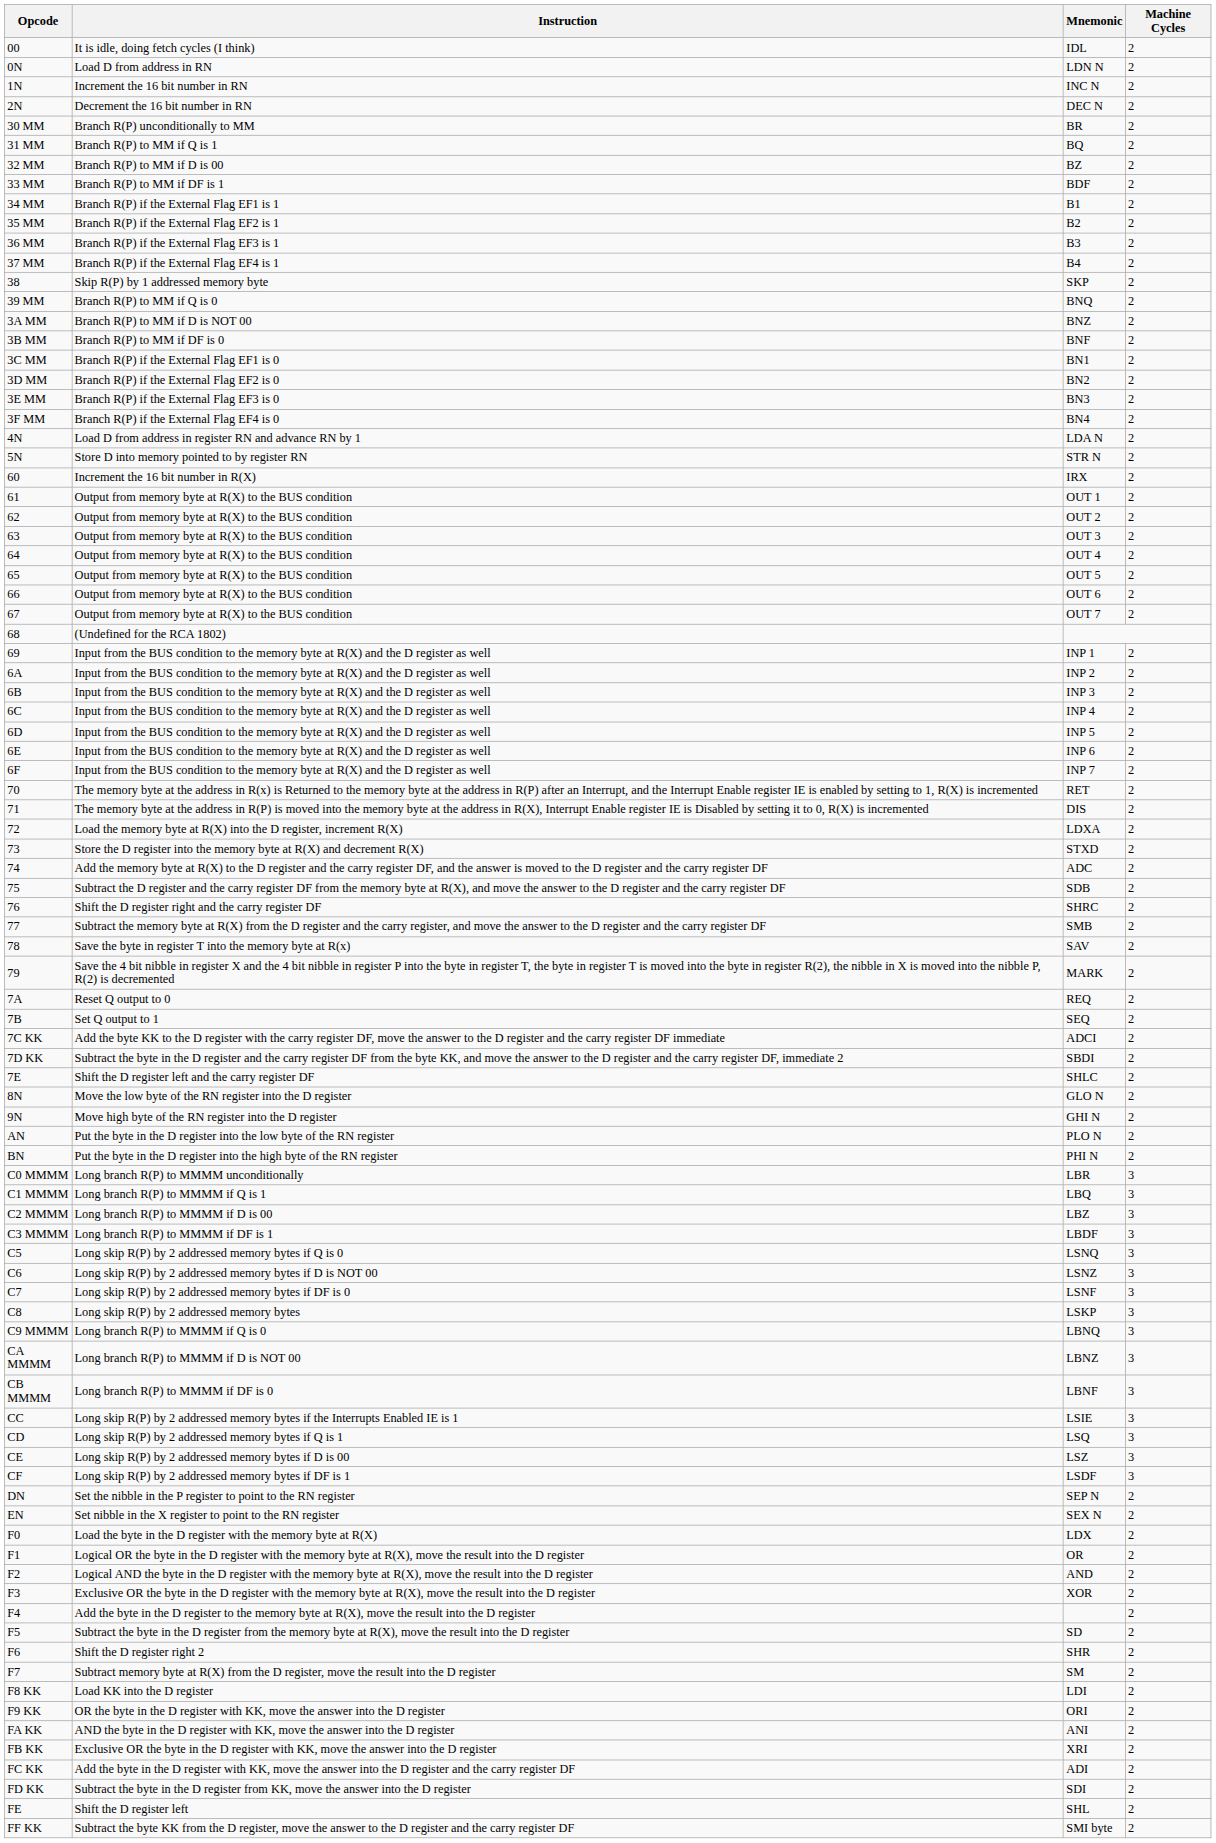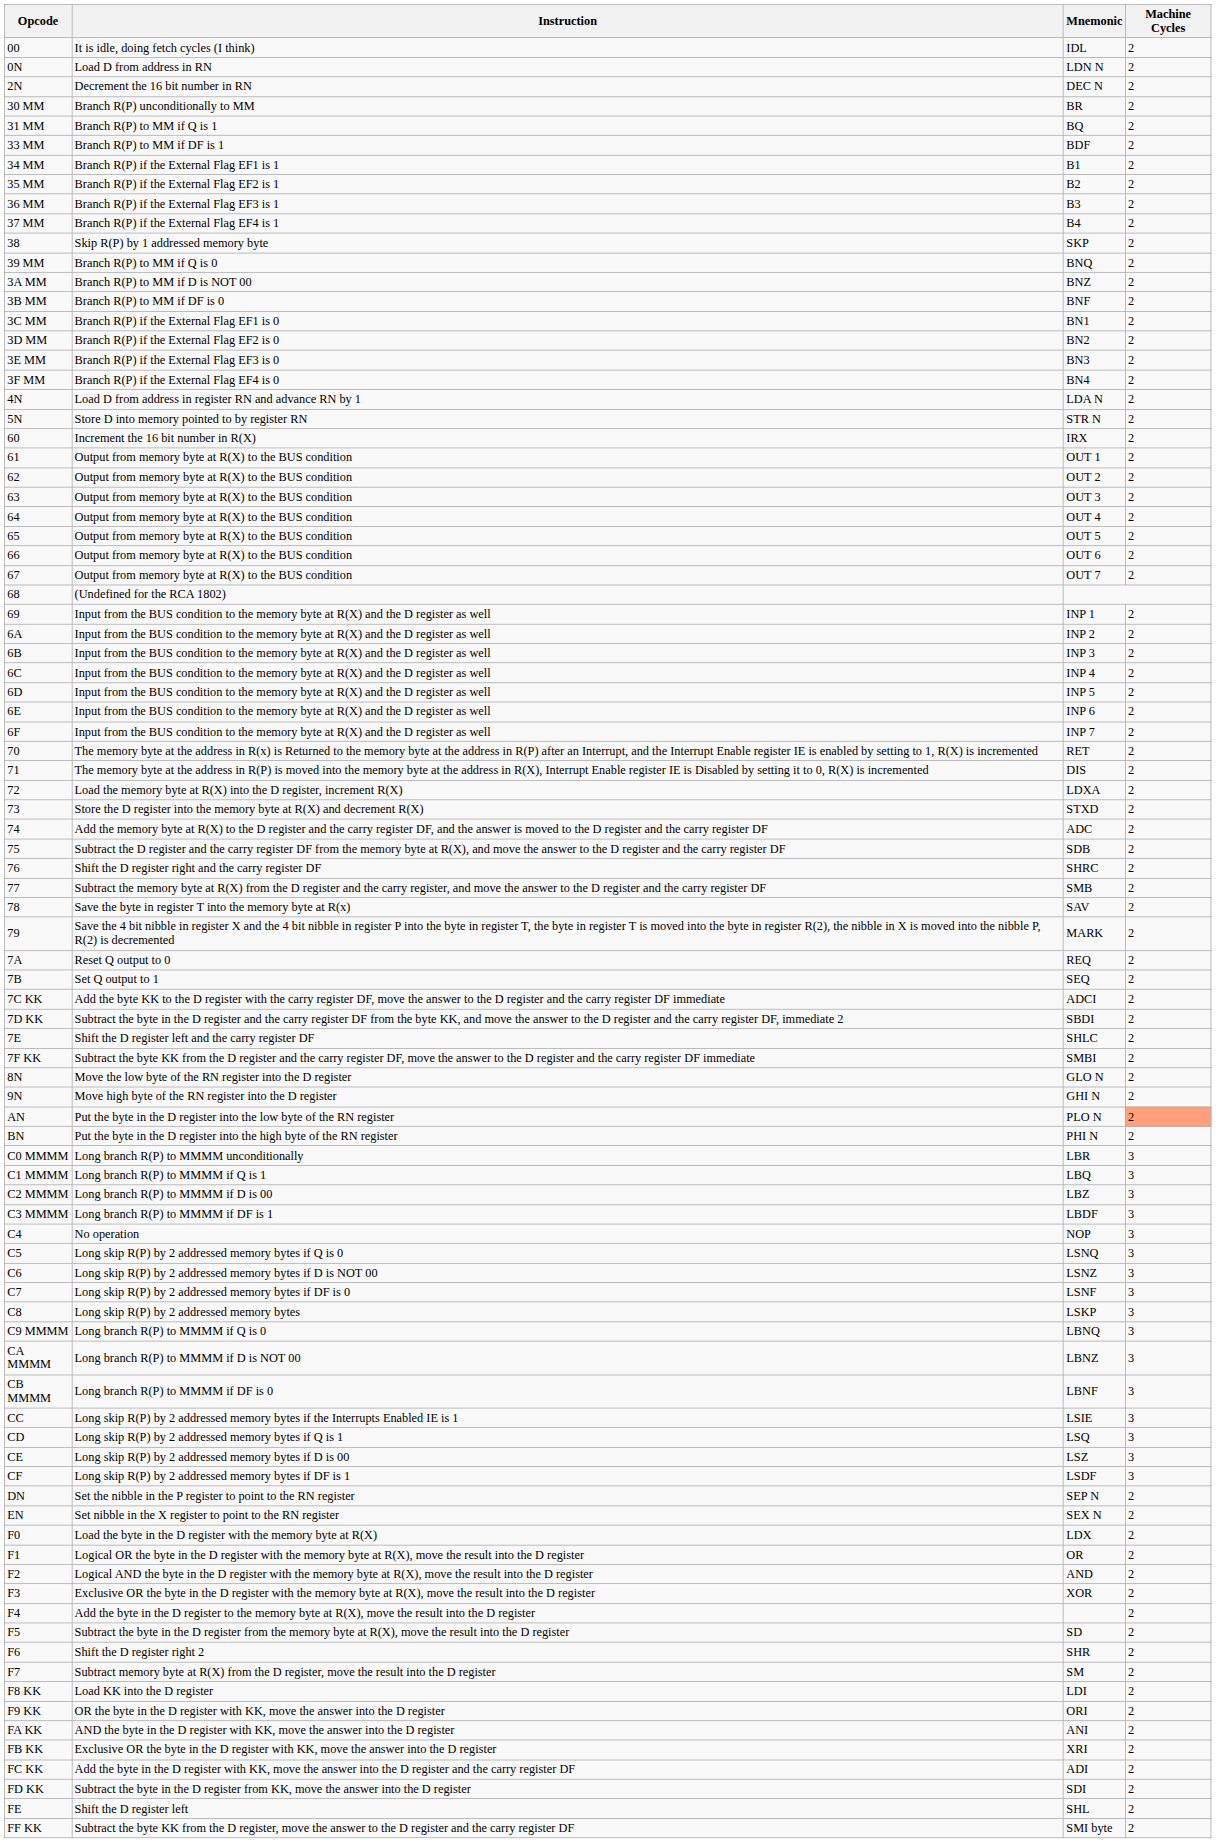 <table class="wikitable">
 <tr>
 <th>Opcode</th>
 <th>Instruction</th>
 <th>Mnemonic</th>
 <th>Machine Cycles</th>
 </tr>
 <tr>
 <td>00</td>
 <td>It is idle, doing fetch cycles (I think)</td>
 <td>IDL</td>
 <td>2</td>
 </tr>
 <tr>
 <td>0N</td>
 <td>Load D from address in RN</td>
 <td>LDN N</td>
 <td>2</td>
 </tr>
 <tr>
-<td>1N</td>
-<td>Increment the 16 bit number in RN</td>
-<td>INC N</td>
-<td>2</td>
-</tr>
-<tr>
 <td>2N</td>
 <td>Decrement the 16 bit number in RN</td>
 <td>DEC N</td>
 <td>2</td>
 </tr>
 <tr>
 <td>30 MM</td>
 <td>Branch R(P) unconditionally to MM</td>
 <td>BR</td>
 <td>2</td>
 </tr>
 <tr>
 <td>31 MM</td>
 <td>Branch R(P) to MM if Q is 1</td>
 <td>BQ</td>
-<td>2</td>
-</tr>
-<tr>
-<td>32 MM</td>
-<td>Branch R(P) to MM if D is 00</td>
-<td>BZ</td>
 <td>2</td>
 </tr>
 <tr>
 <td>33 MM</td>
 <td>Branch R(P) to MM if DF is 1</td>
 <td>BDF</td>
 <td>2</td>
 </tr>
 <tr>
 <td>34 MM</td>
 <td>Branch R(P) if the External Flag EF1 is 1</td>
 <td>B1</td>
 <td>2</td>
 </tr>
 <tr>
 <td>35 MM</td>
 <td>Branch R(P)  if the External Flag  EF2 is 1</td>
 <td>B2</td>
 <td>2</td>
 </tr>
 <tr>
 <td>36 MM</td>
 <td>Branch R(P) if the External Flag  EF3 is 1</td>
 <td>B3</td>
 <td>2</td>
 </tr>
 <tr>
 <td>37 MM</td>
 <td>Branch R(P) if the External Flag EF4 is 1</td>
 <td>B4</td>
 <td>2</td>
 </tr>
 <tr>
 <td>38</td>
 <td>Skip R(P) by 1 addressed memory byte</td>
 <td>SKP</td>
 <td>2</td>
 </tr>
 <tr>
 <td>39 MM</td>
 <td>Branch R(P) to MM if Q is 0</td>
 <td>BNQ</td>
 <td>2</td>
 </tr>
 <tr>
 <td>3A MM</td>
 <td>Branch R(P) to MM if D is NOT 00</td>
 <td>BNZ</td>
 <td>2</td>
 </tr>
 <tr>
 <td>3B MM</td>
 <td>Branch R(P) to MM if DF is 0</td>
 <td>BNF</td>
 <td>2</td>
 </tr>
 <tr>
 <td>3C MM</td>
 <td>Branch R(P) if the External Flag EF1 is  0</td>
 <td>BN1</td>
 <td>2</td>
 </tr>
 <tr>
 <td>3D MM</td>
 <td>Branch R(P) if the External Flag EF2 is  0</td>
 <td>BN2</td>
 <td>2</td>
 </tr>
 <tr>
 <td>3E MM</td>
 <td>Branch R(P) if the External Flag EF3 is  0</td>
 <td>BN3</td>
 <td>2</td>
 </tr>
 <tr>
 <td>3F MM</td>
 <td>Branch R(P) if the External Flag EF4 is  0</td>
 <td>BN4</td>
 <td>2</td>
 </tr>
 <tr>
 <td>4N</td>
 <td>Load D from address in register RN and advance RN by 1</td>
 <td>LDA N</td>
 <td>2</td>
 </tr>
 <tr>
 <td>5N</td>
 <td>Store D into memory pointed to by register RN</td>
 <td>STR N</td>
 <td>2</td>
 </tr>
 <tr>
 <td>60</td>
 <td>Increment the 16 bit number in R(X)</td>
 <td>IRX</td>
 <td>2</td>
 </tr>
 <tr>
 <td>61</td>
 <td>Output from memory byte at R(X) to the BUS condition</td>
 <td>OUT 1</td>
 <td>2</td>
 </tr>
 <tr>
 <td>62</td>
 <td>Output from memory byte at R(X) to the BUS condition</td>
 <td>OUT 2</td>
 <td>2</td>
 </tr>
 <tr>
 <td>63</td>
 <td>Output from memory byte at R(X) to the BUS condition</td>
 <td>OUT 3</td>
 <td>2</td>
 </tr>
 <tr>
 <td>64</td>
 <td>Output from memory byte at R(X) to the BUS condition</td>
 <td>OUT 4</td>
 <td>2</td>
 </tr>
 <tr>
 <td>65</td>
 <td>Output from memory byte at R(X) to the BUS condition</td>
 <td>OUT 5</td>
 <td>2</td>
 </tr>
 <tr>
 <td>66</td>
 <td>Output from memory byte at R(X) to the BUS condition</td>
 <td>OUT 6</td>
 <td>2</td>
 </tr>
 <tr>
 <td>67</td>
 <td>Output from memory byte at R(X) to the BUS condition</td>
 <td>OUT 7</td>
 <td>2</td>
 </tr>
 <tr>
 <td>68</td>
 <td>(Undefined for the RCA 1802)</td>
 </tr>
 <tr>
 <td>69</td>
 <td>Input from the BUS condition to the memory byte at R(X) and the D register as well</td>
 <td>INP 1</td>
 <td>2</td>
 </tr>
 <tr>
 <td>6A</td>
 <td>Input from the BUS condition to the memory byte at R(X) and the D register as well</td>
 <td>INP 2</td>
 <td>2</td>
 </tr>
 <tr>
 <td>6B</td>
 <td>Input from the BUS condition to the memory byte at R(X) and the D register as well</td>
 <td>INP 3</td>
 <td>2</td>
 </tr>
 <tr>
 <td>6C</td>
 <td>Input from the BUS condition to the memory byte at R(X) and the D register as well</td>
 <td>INP 4</td>
 <td>2</td>
 </tr>
 <tr>
 <td>6D</td>
 <td>Input from the BUS condition to the memory byte at R(X) and the D register as well</td>
 <td>INP 5</td>
 <td>2</td>
 </tr>
 <tr>
 <td>6E</td>
 <td>Input from the BUS condition to the memory byte at R(X) and the D register as well</td>
 <td>INP 6</td>
 <td>2</td>
 </tr>
 <tr>
 <td>6F</td>
 <td>Input from the BUS condition to the memory byte at R(X) and the D register as well</td>
 <td>INP 7</td>
 <td>2</td>
 </tr>
 <tr>
 <td>70</td>
 <td>The memory byte at the address in R(x) is Returned to the memory byte at the address in R(P) after an Interrupt, and the Interrupt Enable register IE is enabled by setting to 1, R(X) is incremented</td>
 <td>RET</td>
 <td>2</td>
 </tr>
 <tr>
 <td>71</td>
 <td>The memory byte at the address in R(P) is moved into the memory byte at the address in R(X), Interrupt Enable register IE is Disabled by setting it to 0, R(X) is incremented</td>
 <td>DIS</td>
 <td>2</td>
 </tr>
 <tr>
 <td>72</td>
 <td>Load the memory byte at R(X) into the D register, increment R(X)</td>
 <td>LDXA</td>
 <td>2</td>
 </tr>
 <tr>
 <td>73</td>
 <td>Store the D register into the memory byte at R(X) and decrement R(X)</td>
 <td>STXD</td>
 <td>2</td>
 </tr>
 <tr>
 <td>74</td>
 <td>Add the memory byte at R(X) to the D register and the carry register DF, and the answer is moved to the D register and the carry register DF</td>
 <td>ADC</td>
 <td>2</td>
 </tr>
 <tr>
 <td>75</td>
 <td>Subtract the D register and the carry register DF from the memory byte at R(X), and move the answer to the D register and the carry register DF</td>
 <td>SDB</td>
 <td>2</td>
 </tr>
 <tr>
 <td>76</td>
 <td>Shift the D register right and the carry register DF</td>
 <td>SHRC</td>
 <td>2</td>
 </tr>
 <tr>
 <td>77</td>
 <td>Subtract the memory byte at R(X) from the D register and the carry register, and move the answer to the D register and the carry register DF</td>
 <td>SMB</td>
 <td>2</td>
 </tr>
 <tr>
 <td>78</td>
 <td>Save the byte in register T into the memory byte at R(x)</td>
 <td>SAV</td>
 <td>2</td>
 </tr>
 <tr>
 <td>79</td>
 <td>Save the 4 bit nibble in register X and the 4 bit nibble in register P into the byte in register T, the byte in register T is moved into the byte in register R(2), the nibble in X is moved into the nibble P, R(2) is decremented</td>
 <td>MARK</td>
 <td>2</td>
 </tr>
 <tr>
 <td>7A</td>
 <td>Reset Q output to 0</td>
 <td>REQ</td>
 <td>2</td>
 </tr>
 <tr>
 <td>7B</td>
 <td>Set Q output to 1</td>
 <td>SEQ</td>
 <td>2</td>
 </tr>
 <tr>
 <td>7C KK</td>
 <td>Add the byte KK to the D register with the carry register DF, move the answer to the D register and the carry register DF immediate</td>
 <td>ADCI</td>
 <td>2</td>
 </tr>
 <tr>
 <td>7D KK</td>
 <td>Subtract the byte in the D register and the carry register DF from the byte KK, and move the answer to the D register and the carry register DF, immediate 2</td>
 <td>SBDI</td>
 <td>2</td>
 </tr>
 <tr>
 <td>7E</td>
 <td>Shift the D register left and the carry register DF</td>
 <td>SHLC</td>
 <td>2</td>
 </tr>
 <tr>
+<td>7F KK</td>
+<td>Subtract the byte KK from the D register and the carry register DF, move the answer to the D register and the carry register DF immediate</td>
+<td>SMBI</td>
+<td>2</td>
+</tr>
+<tr>
 <td>8N</td>
 <td>Move the low byte of the RN register into the D register</td>
 <td>GLO N</td>
 <td>2</td>
 </tr>
 <tr>
 <td>9N</td>
 <td>Move high byte of the RN register into the D register</td>
 <td>GHI N</td>
 <td>2</td>
 </tr>
 <tr>
 <td>AN</td>
 <td>Put the byte in the D register into the low byte of the RN register</td>
 <td>PLO N</td>
-<td>2</td>
+<td style="background: lightsalmon;">2</td>
 </tr>
 <tr>
 <td>BN</td>
 <td>Put the byte in the D register into the high byte of the RN register</td>
 <td>PHI N</td>
 <td>2</td>
 </tr>
 <tr>
 <td>C0 MMMM</td>
 <td>Long branch R(P) to MMMM unconditionally</td>
 <td>LBR</td>
 <td>3</td>
 </tr>
 <tr>
 <td>C1 MMMM</td>
 <td>Long branch R(P) to MMMM if Q is 1</td>
 <td>LBQ</td>
 <td>3</td>
 </tr>
 <tr>
 <td>C2 MMMM</td>
 <td>Long branch R(P) to MMMM if D is 00</td>
 <td>LBZ</td>
 <td>3</td>
 </tr>
 <tr>
 <td>C3 MMMM</td>
 <td>Long branch R(P) to MMMM if DF is 1</td>
 <td>LBDF</td>
+<td>3</td>
+</tr>
+<tr>
+<td>C4</td>
+<td>No operation</td>
+<td>NOP</td>
 <td>3</td>
 </tr>
 <tr>
 <td>C5</td>
 <td>Long skip R(P) by 2 addressed memory bytes if Q is 0</td>
 <td>LSNQ</td>
 <td>3</td>
 </tr>
 <tr>
 <td>C6</td>
 <td>Long skip R(P) by 2 addressed memory bytes if  D is NOT 00</td>
 <td>LSNZ</td>
 <td>3</td>
 </tr>
 <tr>
 <td>C7</td>
 <td>Long skip R(P) by 2 addressed memory bytes if  DF is 0</td>
 <td>LSNF</td>
 <td>3</td>
 </tr>
 <tr>
 <td>C8</td>
 <td>Long skip R(P) by 2 addressed memory bytes</td>
 <td>LSKP</td>
 <td>3</td>
 </tr>
 <tr>
 <td>C9 MMMM</td>
 <td>Long branch R(P) to MMMM if Q is 0</td>
 <td>LBNQ</td>
 <td>3</td>
 </tr>
 <tr>
 <td>CA MMMM</td>
 <td>Long branch R(P) to MMMM if D is NOT 00</td>
 <td>LBNZ</td>
 <td>3</td>
 </tr>
 <tr>
 <td>CB MMMM</td>
 <td>Long branch R(P) to MMMM if DF is 0</td>
 <td>LBNF</td>
 <td>3</td>
 </tr>
 <tr>
 <td>CC</td>
 <td>Long skip R(P) by 2 addressed memory bytes if the Interrupts Enabled IE is 1</td>
 <td>LSIE</td>
 <td>3</td>
 </tr>
 <tr>
 <td>CD</td>
 <td>Long skip R(P) by 2 addressed memory bytes if Q is 1</td>
 <td>LSQ</td>
 <td>3</td>
 </tr>
 <tr>
 <td>CE</td>
 <td>Long skip R(P) by 2 addressed memory bytes if D is 00</td>
 <td>LSZ</td>
 <td>3</td>
 </tr>
 <tr>
 <td>CF</td>
 <td>Long skip R(P) by 2 addressed memory bytes if DF is 1</td>
 <td>LSDF</td>
 <td>3</td>
 </tr>
 <tr>
 <td>DN</td>
 <td>Set the nibble in the P register to point to the RN register</td>
 <td>SEP N</td>
 <td>2</td>
 </tr>
 <tr>
 <td>EN</td>
 <td>Set nibble in the X register to point to the RN register</td>
 <td>SEX N</td>
 <td>2</td>
 </tr>
 <tr>
 <td>F0</td>
 <td>Load the byte in the D register with the memory byte at R(X)</td>
 <td>LDX</td>
 <td>2</td>
 </tr>
 <tr>
 <td>F1</td>
 <td>Logical OR the byte in the D register with the memory byte at R(X), move the result into the D register</td>
 <td>OR</td>
 <td>2</td>
 </tr>
 <tr>
 <td>F2</td>
 <td>Logical AND the byte in the D register with the memory byte at R(X), move the result into the D register</td>
 <td>AND</td>
 <td>2</td>
 </tr>
 <tr>
 <td>F3</td>
 <td>Exclusive OR the byte in the D register with the memory byte at R(X), move the result into the D register</td>
 <td>XOR</td>
 <td>2</td>
 </tr>
 <tr>
 <td>F4</td>
 <td>Add the byte in the D register to the memory byte at R(X), move the result into the D register</td>
 <td></td>
 <td>2</td>
 </tr>
 <tr>
 <td>F5</td>
 <td>Subtract the byte in the D register from the memory byte at R(X), move the result into the D register</td>
 <td>SD</td>
 <td>2</td>
 </tr>
 <tr>
 <td>F6</td>
 <td>Shift the D register right 2</td>
 <td>SHR</td>
 <td>2</td>
 </tr>
 <tr>
 <td>F7</td>
 <td>Subtract memory byte at R(X) from the D register, move the result into the D register</td>
 <td>SM</td>
 <td>2</td>
 </tr>
 <tr>
 <td>F8 KK</td>
 <td>Load KK into the D register</td>
 <td>LDI</td>
 <td>2</td>
 </tr>
 <tr>
 <td>F9 KK</td>
 <td>OR the byte in the D register with KK, move the answer into the D register</td>
 <td>ORI</td>
 <td>2</td>
 </tr>
 <tr>
 <td>FA KK</td>
 <td>AND the byte in the D register with KK, move the answer into the D register</td>
 <td>ANI</td>
 <td>2</td>
 </tr>
 <tr>
 <td>FB KK</td>
 <td>Exclusive OR the byte in the D register with KK, move the answer into the D register</td>
 <td>XRI</td>
 <td>2</td>
 </tr>
 <tr>
 <td>FC KK</td>
 <td>Add the byte in the D register with KK, move the answer into the D register and the carry register DF</td>
 <td>ADI</td>
 <td>2</td>
 </tr>
 <tr>
 <td>FD KK</td>
 <td>Subtract the byte in the D register from KK, move the answer into the D register</td>
 <td>SDI</td>
 <td>2</td>
 </tr>
 <tr>
 <td>FE</td>
 <td>Shift the D register left</td>
 <td>SHL</td>
 <td>2</td>
 </tr>
 <tr>
 <td>FF KK</td>
 <td>Subtract the byte KK from the D register, move the answer to the D register and the carry register DF</td>
 <td>SMI byte</td>
 <td>2</td>
 </tr>
 </table>
